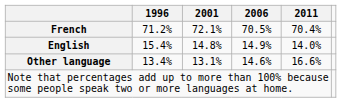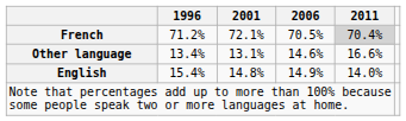 <table class="wikitable" style="text-align:center; float:left; margin-right:0; margin-left:1em;">
 <tr>
 <th></th>
 <th>1996</th>
 <th>2001</th>
 <th>2006</th>
 <th>2011</th>
 </tr>
 <tr>
 <th>French</th>
 <td>71.2%</td>
 <td>72.1%</td>
 <td>70.5%</td>
-<td>70.4%</td>
+<td style="background: lightgrey;">70.4%</td>
+<td></td>
+</tr>
+<tr>
+<th>Other language</th>
+<td>13.4%</td>
+<td>13.1%</td>
+<td>14.6%</td>
+<td>16.6%</td>
 <td></td>
 </tr>
 <tr>
 <th>English</th>
 <td>15.4%</td>
 <td>14.8%</td>
 <td>14.9%</td>
 <td>14.0%</td>
 <td></td>
 </tr>
 <tr>
-<th>Other language</th>
-<td>13.4%</td>
-<td>13.1%</td>
-<td>14.6%</td>
-<td>16.6%</td>
-<td></td>
-</tr>
-<tr>
 <td colspan="5" style="text-align:left;" class="small">Note that percentages add up to more than 100% because<br>some people speak two or more languages at home.</td>
 </tr>
 </table>
